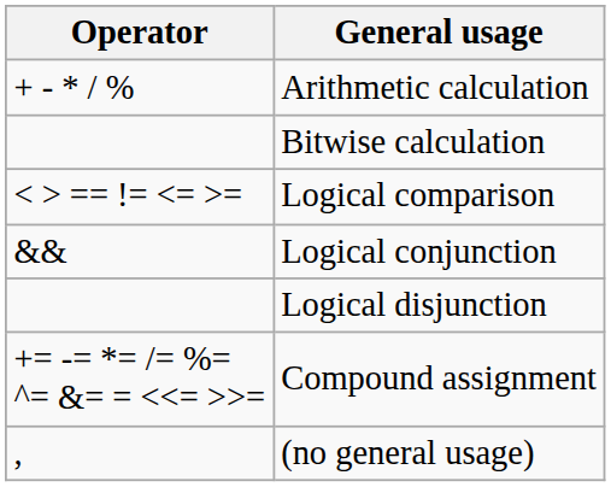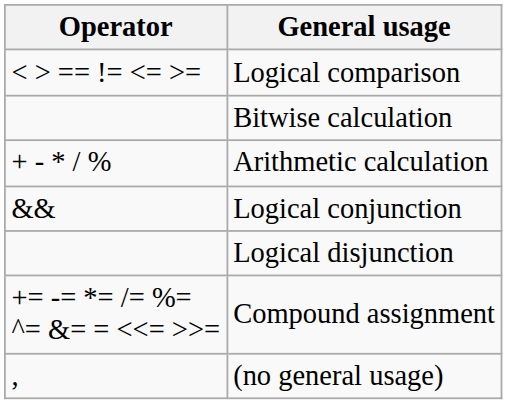 <table class="wikitable">
 <tr ---->
 <th>Operator</th>
 <th>General usage</th>
 </tr>
 <tr ---->
-<td>+ - * / %</td>
-<td>Arithmetic calculation</td>
+<td>< > == != <= >=</td>
+<td>Logical comparison</td>
 </tr>
 <tr ---->
 <td></td>
 <td>Bitwise calculation</td>
 </tr>
 <tr ---->
-<td>< > == != <= >=</td>
-<td>Logical comparison</td>
+<td>+ - * / %</td>
+<td>Arithmetic calculation</td>
 </tr>
 <tr ---->
 <td>&&</td>
 <td>Logical conjunction</td>
 </tr>
 <tr ---->
 <td></td>
 <td>Logical disjunction</td>
 </tr>
 <tr ---->
 <td>+= -= *= /= %=<br>^= &= = <<= >>=</td>
 <td>Compound assignment</td>
 </tr>
 <tr ---->
 <td>,</td>
 <td>(no general usage)</td>
 </tr>
 </table>
